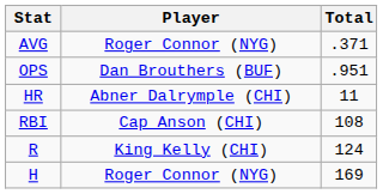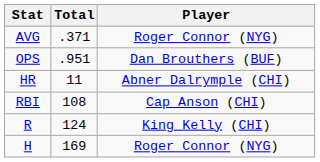 <table class="wikitable" style="text-align:center;">
 <tr>
 <th style="width:15%;">Stat</th>
+<th style="width:15%;">Total</th>
 <th>Player</th>
-<th style="width:15%;">Total</th>
 </tr>
 <tr>
 <td><a href='#'>AVG</a></td>
+<td>.371</td>
 <td><a href='#'>Roger Connor</a> (<a href='#'>NYG</a>)</td>
-<td>.371</td>
 </tr>
 <tr>
 <td><a href='#'>OPS</a></td>
+<td>.951</td>
 <td><a href='#'>Dan Brouthers</a> (<a href='#'>BUF</a>)</td>
-<td>.951</td>
 </tr>
 <tr>
 <td><a href='#'>HR</a></td>
+<td>11</td>
 <td><a href='#'>Abner Dalrymple</a> (<a href='#'>CHI</a>)</td>
-<td>11</td>
 </tr>
 <tr>
 <td><a href='#'>RBI</a></td>
+<td>108</td>
 <td><a href='#'>Cap Anson</a> (<a href='#'>CHI</a>)</td>
-<td>108</td>
 </tr>
 <tr>
 <td><a href='#'>R</a></td>
+<td>124</td>
 <td><a href='#'>King Kelly</a> (<a href='#'>CHI</a>)</td>
-<td>124</td>
 </tr>
 <tr>
 <td><a href='#'>H</a></td>
+<td>169</td>
 <td><a href='#'>Roger Connor</a> (<a href='#'>NYG</a>)</td>
-<td>169</td>
 </tr>
 </table>
